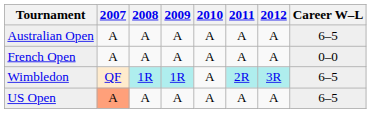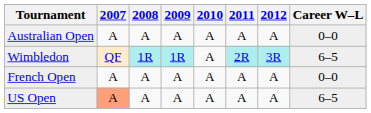 <table class="wikitable">
 <tr style="background:#efefef;">
 <th>Tournament</th>
 <th><a href='#'>2007</a></th>
 <th><a href='#'>2008</a></th>
 <th><a href='#'>2009</a></th>
 <th><a href='#'>2010</a></th>
 <th><a href='#'>2011</a></th>
 <th><a href='#'>2012</a></th>
 <th>Career W–L</th>
 </tr>
 <tr>
 <td style="background:#EFEFEF;"><a href='#'>Australian Open</a></td>
 <td style="text-align:center;">A</td>
 <td style="text-align:center;">A</td>
 <td style="text-align:center;">A</td>
 <td style="text-align:center;">A</td>
 <td style="text-align:center;">A</td>
 <td style="text-align:center;">A</td>
+<td style="text-align:center; background:#efefef;">0–0</td>
+</tr>
+<tr>
+<td style="background:#EFEFEF;"><a href='#'>Wimbledon</a></td>
+<td style="text-align:center; background:#ffebcd;"><a href='#'>QF</a></td>
+<td style="text-align:center; background:#afeeee;"><a href='#'>1R</a></td>
+<td style="text-align:center; background:#afeeee;"><a href='#'>1R</a></td>
+<td style="text-align:center;">A</td>
+<td style="text-align:center; background:#afeeee;"><a href='#'>2R</a></td>
+<td style="text-align:center; background:#afeeee;"><a href='#'>3R</a></td>
 <td style="text-align:center; background:#efefef;">6–5</td>
 </tr>
 <tr>
 <td style="background:#EFEFEF;"><a href='#'>French Open</a></td>
 <td style="text-align:center;">A</td>
 <td style="text-align:center;">A</td>
 <td style="text-align:center;">A</td>
 <td style="text-align:center;">A</td>
 <td style="text-align:center;">A</td>
 <td style="text-align:center;">A</td>
 <td style="text-align:center; background:#efefef;">0–0</td>
 </tr>
 <tr>
-<td style="background:#EFEFEF;"><a href='#'>Wimbledon</a></td>
-<td style="text-align:center; background:#ffebcd;"><a href='#'>QF</a></td>
-<td style="text-align:center; background:#afeeee;"><a href='#'>1R</a></td>
-<td style="text-align:center; background:#afeeee;"><a href='#'>1R</a></td>
-<td style="text-align:center;">A</td>
-<td style="text-align:center; background:#afeeee;"><a href='#'>2R</a></td>
-<td style="text-align:center; background:#afeeee;"><a href='#'>3R</a></td>
-<td style="text-align:center; background:#efefef;">6–5</td>
-</tr>
-<tr>
 <td style="background:#EFEFEF;"><a href='#'>US Open</a></td>
 <td style="background: lightsalmon; text-align:center;">A</td>
 <td style="text-align:center;">A</td>
 <td style="text-align:center;">A</td>
 <td style="text-align:center;">A</td>
 <td style="text-align:center;">A</td>
 <td style="text-align:center;">A</td>
 <td style="text-align:center; background:#efefef;">6–5</td>
 </tr>
 </table>
